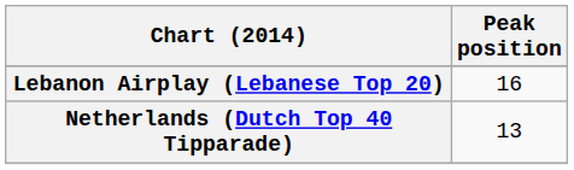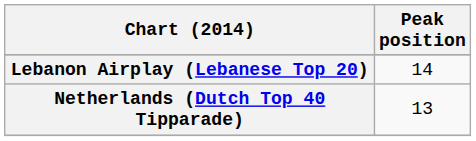 <table class="wikitable sortable plainrowheaders" style="text-align:center;">
 <tr>
 <th scope="col" style="width:20em;">Chart (2014)</th>
 <th scope="col">Peak<br>position</th>
 </tr>
 <tr>
 </tr>
 <tr>
 </tr>
 <tr>
 </tr>
 <tr>
 </tr>
 <tr>
 </tr>
 <tr>
 </tr>
 <tr>
 <th scope="row">Lebanon Airplay (<a href='#'>Lebanese Top 20</a>)</th>
-<td>16</td>
+<td>14</td>
 </tr>
 <tr>
 <th scope="row">Netherlands (<a href='#'>Dutch Top 40</a> Tipparade)</th>
 <td>13</td>
 </tr>
 <tr>
 </tr>
 </table>
